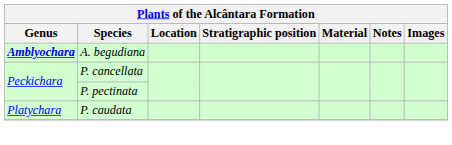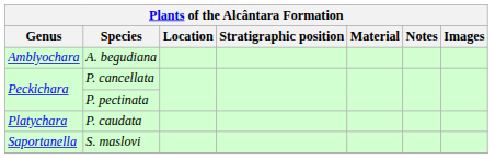 <table class="wikitable" align="center">
 <tr>
 <th colspan="7" align="center"><a href='#'>Plants</a> of the Alcântara Formation</th>
 </tr>
 <tr>
 <th>Genus</th>
 <th>Species</th>
 <th>Location</th>
 <th>Stratigraphic position</th>
 <th>Material</th>
 <th>Notes</th>
 <th>Images</th>
 </tr>
 <tr style="background:#D1FFCF;">
-<td><strong><em><a href='#'>Amblyochara</a></em></strong></td>
+<td><em><a href='#'>Amblyochara</a></em></td>
 <td><em>A. begudiana</em></td>
 <td></td>
 <td></td>
 <td></td>
 <td></td>
 <td></td>
 </tr>
 <tr style="background:#D1FFCF;">
 <td rowspan=2><em><a href='#'>Peckichara</a></em></td>
 <td><em>P. cancellata</em></td>
 <td rowspan=2></td>
 <td rowspan=2></td>
 <td rowspan=2></td>
 <td rowspan=2></td>
 <td rowspan=2></td>
 </tr>
 <tr style="background:#D1FFCF;">
 <td><em>P. pectinata</em></td>
 </tr>
 <tr style="background:#D1FFCF;">
 <td><em><a href='#'>Platychara</a></em></td>
 <td><em>P. caudata</em></td>
 <td></td>
 <td></td>
 <td></td>
 <td></td>
 <td></td>
 </tr>
+<tr style="background:#D1FFCF;">
+<td><em><a href='#'>Saportanella</a></em></td>
+<td><em>S. maslovi</em></td>
+<td></td>
+<td></td>
+<td></td>
+<td></td>
+<td></td>
+</tr>
 <tr>
 </tr>
 </table>
